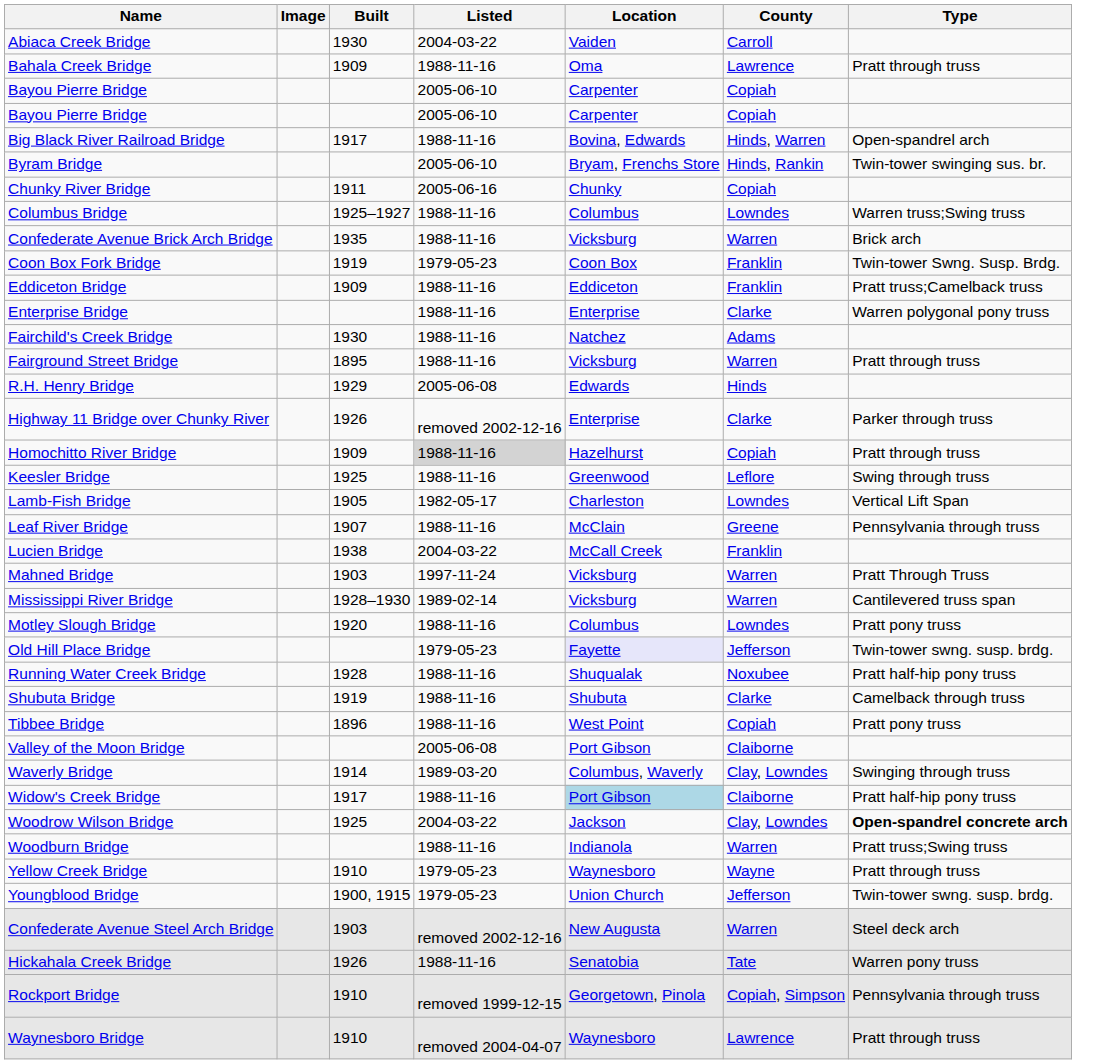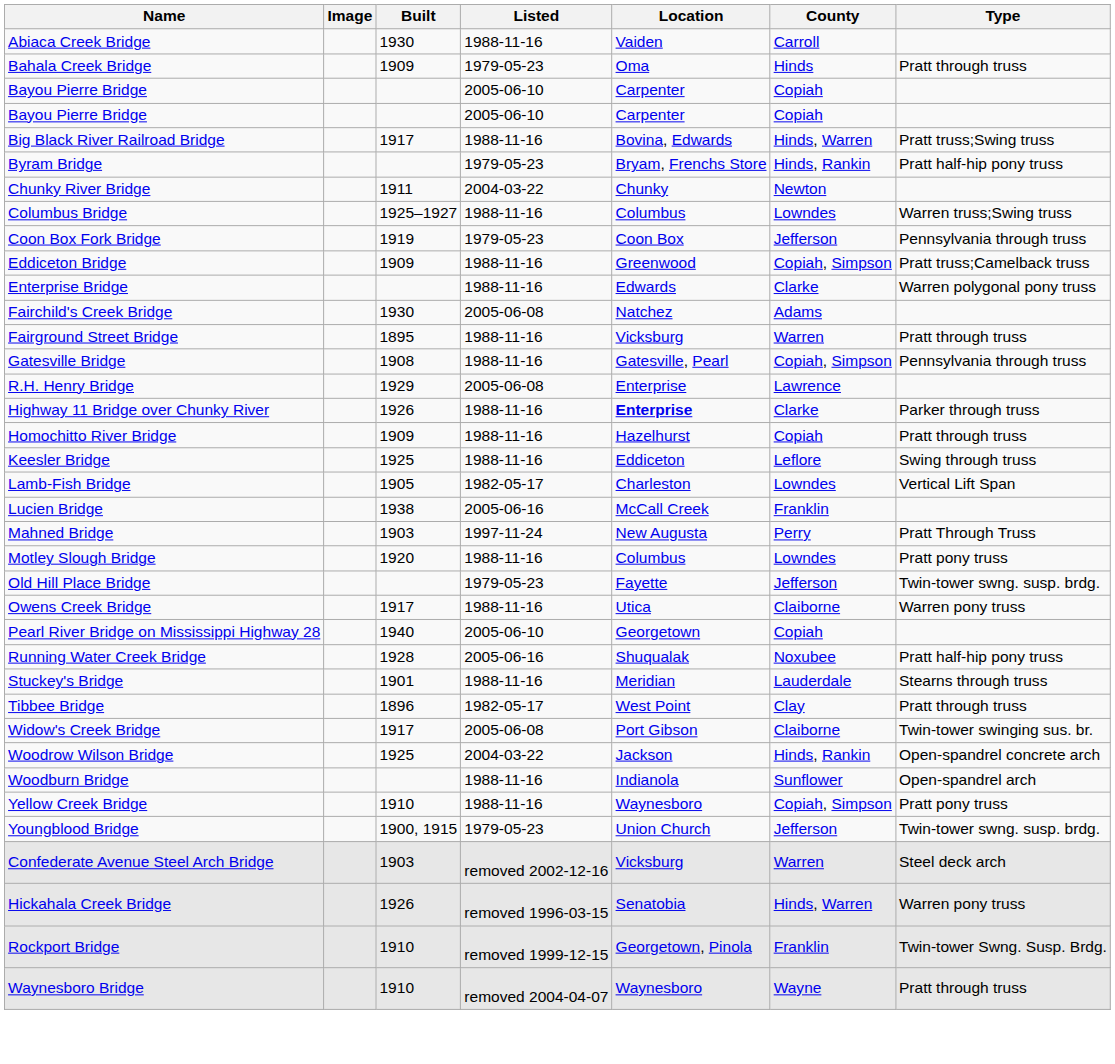 <table class="wikitable sortable">
 <tr>
 <th>Name</th>
 <th>Image</th>
 <th>Built</th>
 <th>Listed</th>
 <th>Location</th>
 <th>County</th>
 <th>Type</th>
 </tr>
 <tr>
 <td><a href='#'>Abiaca Creek Bridge</a></td>
 <td></td>
 <td>1930</td>
-<td>2004-03-22</td>
+<td>1988-11-16</td>
 <td><a href='#'>Vaiden</a><br><small></small></td>
 <td><a href='#'>Carroll</a></td>
 <td></td>
 </tr>
 <tr>
 <td><a href='#'>Bahala Creek Bridge</a></td>
 <td></td>
 <td>1909</td>
-<td>1988-11-16</td>
+<td>1979-05-23</td>
 <td><a href='#'>Oma</a><br><small></small></td>
-<td><a href='#'>Lawrence</a></td>
+<td><a href='#'>Hinds</a></td>
 <td>Pratt through truss</td>
 </tr>
 <tr>
 <td><a href='#'>Bayou Pierre Bridge</a></td>
 <td></td>
 <td></td>
 <td>2005-06-10</td>
 <td><a href='#'>Carpenter</a><br><small></small></td>
 <td><a href='#'>Copiah</a></td>
 <td></td>
 </tr>
 <tr>
 <td><a href='#'>Bayou Pierre Bridge</a></td>
 <td></td>
 <td></td>
 <td>2005-06-10</td>
 <td><a href='#'>Carpenter</a><br><small></small></td>
 <td><a href='#'>Copiah</a></td>
 <td></td>
 </tr>
 <tr>
 <td><a href='#'>Big Black River Railroad Bridge</a></td>
 <td></td>
 <td>1917</td>
 <td>1988-11-16</td>
 <td><a href='#'>Bovina</a>, <a href='#'>Edwards</a><br><small></small></td>
 <td><a href='#'>Hinds</a>, <a href='#'>Warren</a></td>
-<td>Open-spandrel arch</td>
+<td>Pratt truss;Swing truss</td>
 </tr>
 <tr>
 <td><a href='#'>Byram Bridge</a></td>
 <td></td>
 <td></td>
-<td>2005-06-10</td>
+<td>1979-05-23</td>
 <td><a href='#'>Bryam</a>, <a href='#'>Frenchs Store</a><br><small></small></td>
 <td><a href='#'>Hinds</a>, <a href='#'>Rankin</a></td>
-<td>Twin-tower swinging sus. br.</td>
+<td>Pratt half-hip pony truss</td>
 </tr>
 <tr>
 <td><a href='#'>Chunky River Bridge</a></td>
 <td></td>
 <td>1911</td>
-<td>2005-06-16</td>
+<td>2004-03-22</td>
 <td><a href='#'>Chunky</a><br><small></small></td>
-<td><a href='#'>Copiah</a></td>
+<td><a href='#'>Newton</a></td>
 <td></td>
 </tr>
 <tr>
 <td><a href='#'>Columbus Bridge</a></td>
 <td></td>
 <td>1925–1927</td>
 <td>1988-11-16</td>
 <td><a href='#'>Columbus</a><br><small></small></td>
 <td><a href='#'>Lowndes</a></td>
 <td>Warren truss;Swing truss</td>
 </tr>
 <tr>
-<td><a href='#'>Confederate Avenue Brick Arch Bridge</a></td>
-<td></td>
-<td>1935</td>
-<td>1988-11-16</td>
-<td><a href='#'>Vicksburg</a><br><small></small></td>
-<td><a href='#'>Warren</a></td>
-<td>Brick arch</td>
-</tr>
-<tr>
 <td><a href='#'>Coon Box Fork Bridge</a></td>
 <td></td>
 <td>1919</td>
 <td>1979-05-23</td>
 <td><a href='#'>Coon Box</a><br><small></small></td>
-<td><a href='#'>Franklin</a></td>
-<td>Twin-tower Swng. Susp. Brdg.</td>
+<td><a href='#'>Jefferson</a></td>
+<td>Pennsylvania through truss</td>
 </tr>
 <tr>
 <td><a href='#'>Eddiceton Bridge</a></td>
 <td></td>
 <td>1909</td>
 <td>1988-11-16</td>
-<td><a href='#'>Eddiceton</a><br><small></small></td>
-<td><a href='#'>Franklin</a></td>
+<td><a href='#'>Greenwood</a><br><small></small></td>
+<td><a href='#'>Copiah</a>, <a href='#'>Simpson</a></td>
 <td>Pratt truss;Camelback truss</td>
 </tr>
 <tr>
 <td><a href='#'>Enterprise Bridge</a></td>
 <td></td>
 <td></td>
 <td>1988-11-16</td>
-<td><a href='#'>Enterprise</a><br><small></small></td>
+<td><a href='#'>Edwards</a><br><small></small></td>
 <td><a href='#'>Clarke</a></td>
 <td>Warren polygonal pony truss</td>
 </tr>
 <tr>
 <td><a href='#'>Fairchild's Creek Bridge</a></td>
 <td></td>
 <td>1930</td>
-<td>1988-11-16</td>
+<td>2005-06-08</td>
 <td><a href='#'>Natchez</a><br><small></small></td>
 <td><a href='#'>Adams</a></td>
 <td></td>
 </tr>
 <tr>
 <td><a href='#'>Fairground Street Bridge</a></td>
 <td></td>
 <td>1895</td>
 <td>1988-11-16</td>
 <td><a href='#'>Vicksburg</a><br><small></small></td>
 <td><a href='#'>Warren</a></td>
 <td>Pratt through truss</td>
 </tr>
 <tr>
+<td><a href='#'>Gatesville Bridge</a></td>
+<td></td>
+<td>1908</td>
+<td>1988-11-16</td>
+<td><a href='#'>Gatesville</a>, <a href='#'>Pearl</a><br><small></small></td>
+<td><a href='#'>Copiah</a>, <a href='#'>Simpson</a></td>
+<td>Pennsylvania through truss</td>
+</tr>
+<tr>
 <td><a href='#'>R.H. Henry Bridge</a></td>
 <td></td>
 <td>1929</td>
 <td>2005-06-08</td>
-<td><a href='#'>Edwards</a><br><small></small></td>
-<td><a href='#'>Hinds</a></td>
+<td><a href='#'>Enterprise</a><br><small></small></td>
+<td><a href='#'>Lawrence</a></td>
 <td></td>
 </tr>
 <tr>
 <td><a href='#'>Highway 11 Bridge over Chunky River</a></td>
 <td></td>
 <td>1926</td>
-<td><br>removed 2002-12-16</td>
-<td><a href='#'>Enterprise</a><br><small></small></td>
+<td>1988-11-16</td>
+<td><strong><a href='#'>Enterprise</a><br><small></small></strong></td>
 <td><a href='#'>Clarke</a></td>
 <td>Parker through truss</td>
 </tr>
 <tr>
 <td><a href='#'>Homochitto River Bridge</a></td>
 <td></td>
 <td>1909</td>
-<td style="background: lightgrey;">1988-11-16</td>
+<td>1988-11-16</td>
 <td><a href='#'>Hazelhurst</a><br><small></small></td>
 <td><a href='#'>Copiah</a></td>
 <td>Pratt through truss</td>
 </tr>
 <tr>
 <td><a href='#'>Keesler Bridge</a></td>
 <td></td>
 <td>1925</td>
 <td>1988-11-16</td>
-<td><a href='#'>Greenwood</a><br><small></small></td>
+<td><a href='#'>Eddiceton</a><br><small></small></td>
 <td><a href='#'>Leflore</a></td>
 <td>Swing through truss</td>
 </tr>
 <tr>
 <td><a href='#'>Lamb-Fish Bridge</a></td>
 <td></td>
 <td>1905</td>
 <td>1982-05-17</td>
 <td><a href='#'>Charleston</a><br><small></small></td>
 <td><a href='#'>Lowndes</a></td>
 <td>Vertical Lift Span</td>
 </tr>
 <tr>
-<td><a href='#'>Leaf River Bridge</a></td>
-<td></td>
-<td>1907</td>
-<td>1988-11-16</td>
-<td><a href='#'>McClain</a><br><small></small></td>
-<td><a href='#'>Greene</a></td>
-<td>Pennsylvania through truss</td>
-</tr>
-<tr>
 <td><a href='#'>Lucien Bridge</a></td>
 <td></td>
 <td>1938</td>
-<td>2004-03-22</td>
+<td>2005-06-16</td>
 <td><a href='#'>McCall Creek</a><br><small></small></td>
 <td><a href='#'>Franklin</a></td>
 <td></td>
 </tr>
 <tr>
 <td><a href='#'>Mahned Bridge</a></td>
 <td></td>
 <td>1903</td>
 <td>1997-11-24</td>
-<td><a href='#'>Vicksburg</a></td>
-<td><a href='#'>Warren</a></td>
+<td><a href='#'>New Augusta</a><br><small></small></td>
+<td><a href='#'>Perry</a></td>
 <td>Pratt Through Truss</td>
-</tr>
-<tr>
-<td><a href='#'>Mississippi River Bridge</a></td>
-<td></td>
-<td>1928–1930</td>
-<td>1989-02-14</td>
-<td><a href='#'>Vicksburg</a><br><small></small></td>
-<td><a href='#'>Warren</a></td>
-<td>Cantilevered truss span</td>
 </tr>
 <tr>
 <td><a href='#'>Motley Slough Bridge</a></td>
 <td></td>
 <td>1920</td>
 <td>1988-11-16</td>
 <td><a href='#'>Columbus</a><br><small></small></td>
 <td><a href='#'>Lowndes</a></td>
 <td>Pratt pony truss</td>
 </tr>
 <tr>
 <td><a href='#'>Old Hill Place Bridge</a></td>
 <td></td>
 <td></td>
 <td>1979-05-23</td>
-<td style="background: lavender;"><a href='#'>Fayette</a><br><small></small></td>
+<td><a href='#'>Fayette</a><br><small></small></td>
 <td><a href='#'>Jefferson</a></td>
 <td>Twin-tower swng. susp. brdg.</td>
+</tr>
+<tr>
+<td><a href='#'>Owens Creek Bridge</a></td>
+<td></td>
+<td>1917</td>
+<td>1988-11-16</td>
+<td><a href='#'>Utica</a><br><small></small></td>
+<td><a href='#'>Claiborne</a></td>
+<td>Warren pony truss</td>
+</tr>
+<tr>
+<td><a href='#'>Pearl River Bridge on Mississippi Highway 28</a></td>
+<td></td>
+<td>1940</td>
+<td>2005-06-10</td>
+<td><a href='#'>Georgetown</a><br><small></small></td>
+<td><a href='#'>Copiah</a></td>
+<td></td>
 </tr>
 <tr>
 <td><a href='#'>Running Water Creek Bridge</a></td>
 <td></td>
 <td>1928</td>
-<td>1988-11-16</td>
+<td>2005-06-16</td>
 <td><a href='#'>Shuqualak</a><br><small></small></td>
 <td><a href='#'>Noxubee</a></td>
 <td>Pratt half-hip pony truss</td>
 </tr>
 <tr>
-<td><a href='#'>Shubuta Bridge</a></td>
+<td><a href='#'>Stuckey's Bridge</a></td>
 <td></td>
-<td>1919</td>
+<td>1901</td>
 <td>1988-11-16</td>
-<td><a href='#'>Shubuta</a><br><small></small></td>
-<td><a href='#'>Clarke</a></td>
-<td>Camelback through truss</td>
+<td><a href='#'>Meridian</a><br><small></small></td>
+<td><a href='#'>Lauderdale</a></td>
+<td>Stearns through truss</td>
 </tr>
 <tr>
 <td><a href='#'>Tibbee Bridge</a></td>
 <td></td>
 <td>1896</td>
-<td>1988-11-16</td>
+<td>1982-05-17</td>
 <td><a href='#'>West Point</a><br><small></small></td>
-<td><a href='#'>Copiah</a></td>
-<td>Pratt pony truss</td>
-</tr>
-<tr>
-<td><a href='#'>Valley of the Moon Bridge</a></td>
-<td></td>
-<td></td>
-<td>2005-06-08</td>
-<td><a href='#'>Port Gibson</a><br><small></small></td>
-<td><a href='#'>Claiborne</a></td>
-<td></td>
-</tr>
-<tr>
-<td><a href='#'>Waverly Bridge</a></td>
-<td></td>
-<td>1914</td>
-<td>1989-03-20</td>
-<td><a href='#'>Columbus</a>, <a href='#'>Waverly</a><br><small></small></td>
-<td><a href='#'>Clay</a>, <a href='#'>Lowndes</a></td>
-<td>Swinging through truss</td>
+<td><a href='#'>Clay</a></td>
+<td>Pratt through truss</td>
 </tr>
 <tr>
 <td><a href='#'>Widow's Creek Bridge</a></td>
 <td></td>
 <td>1917</td>
-<td>1988-11-16</td>
-<td style="background: lightblue;"><a href='#'>Port Gibson</a><br><small></small></td>
+<td>2005-06-08</td>
+<td><a href='#'>Port Gibson</a><br><small></small></td>
 <td><a href='#'>Claiborne</a></td>
-<td>Pratt half-hip pony truss</td>
+<td>Twin-tower swinging sus. br.</td>
 </tr>
 <tr>
 <td><a href='#'>Woodrow Wilson Bridge</a></td>
 <td></td>
 <td>1925</td>
 <td>2004-03-22</td>
 <td><a href='#'>Jackson</a><br><small></small></td>
-<td><a href='#'>Clay</a>, <a href='#'>Lowndes</a></td>
-<td><strong>Open-spandrel concrete arch</strong></td>
+<td><a href='#'>Hinds</a>, <a href='#'>Rankin</a></td>
+<td>Open-spandrel concrete arch</td>
 </tr>
 <tr>
 <td><a href='#'>Woodburn Bridge</a></td>
 <td></td>
 <td></td>
 <td>1988-11-16</td>
 <td><a href='#'>Indianola</a><br><small></small></td>
-<td><a href='#'>Warren</a></td>
-<td>Pratt truss;Swing truss</td>
+<td><a href='#'>Sunflower</a></td>
+<td>Open-spandrel arch</td>
 </tr>
 <tr>
 <td><a href='#'>Yellow Creek Bridge</a></td>
 <td></td>
 <td>1910</td>
-<td>1979-05-23</td>
+<td>1988-11-16</td>
 <td><a href='#'>Waynesboro</a><br><small></small></td>
-<td><a href='#'>Wayne</a></td>
-<td>Pratt through truss</td>
+<td><a href='#'>Copiah</a>, <a href='#'>Simpson</a></td>
+<td>Pratt pony truss</td>
 </tr>
 <tr>
 <td><a href='#'>Youngblood Bridge</a></td>
 <td></td>
 <td>1900, 1915</td>
 <td>1979-05-23</td>
 <td><a href='#'>Union Church</a><br><small></small></td>
 <td><a href='#'>Jefferson</a></td>
 <td>Twin-tower swng. susp. brdg.</td>
 </tr>
 <tr bgcolor=e7e7e7>
 <td><a href='#'>Confederate Avenue Steel Arch Bridge</a></td>
 <td></td>
 <td>1903</td>
 <td><br>removed 2002-12-16</td>
-<td><a href='#'>New Augusta</a><br><small></small></td>
+<td><a href='#'>Vicksburg</a></td>
 <td><a href='#'>Warren</a></td>
 <td>Steel deck arch</td>
 </tr>
 <tr bgcolor=e7e7e7>
 <td><a href='#'>Hickahala Creek Bridge</a></td>
 <td></td>
 <td>1926</td>
-<td>1988-11-16</td>
+<td><br>removed 1996-03-15</td>
 <td><a href='#'>Senatobia</a></td>
-<td><a href='#'>Tate</a></td>
+<td><a href='#'>Hinds</a>, <a href='#'>Warren</a></td>
 <td>Warren pony truss</td>
 </tr>
 <tr bgcolor=e7e7e7>
 <td><a href='#'>Rockport Bridge</a></td>
 <td></td>
 <td>1910</td>
 <td><br>removed 1999-12-15</td>
 <td><a href='#'>Georgetown</a>, <a href='#'>Pinola</a></td>
-<td><a href='#'>Copiah</a>, <a href='#'>Simpson</a></td>
-<td>Pennsylvania through truss</td>
+<td><a href='#'>Franklin</a></td>
+<td>Twin-tower Swng. Susp. Brdg.</td>
 </tr>
 <tr bgcolor=e7e7e7>
 <td><a href='#'>Waynesboro Bridge</a></td>
 <td></td>
 <td>1910</td>
 <td><br>removed 2004-04-07</td>
 <td><a href='#'>Waynesboro</a></td>
-<td><a href='#'>Lawrence</a></td>
+<td><a href='#'>Wayne</a></td>
 <td>Pratt through truss</td>
 </tr>
 </table>
